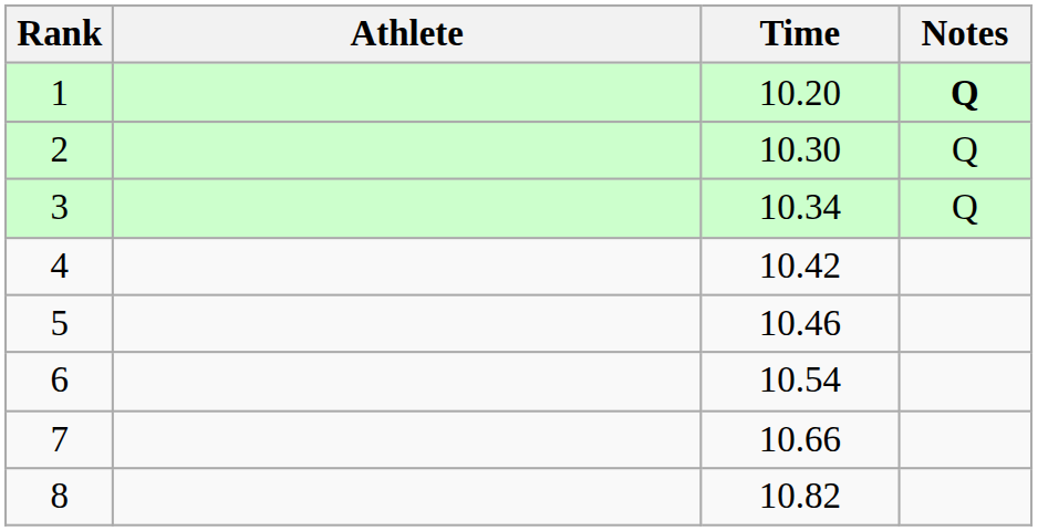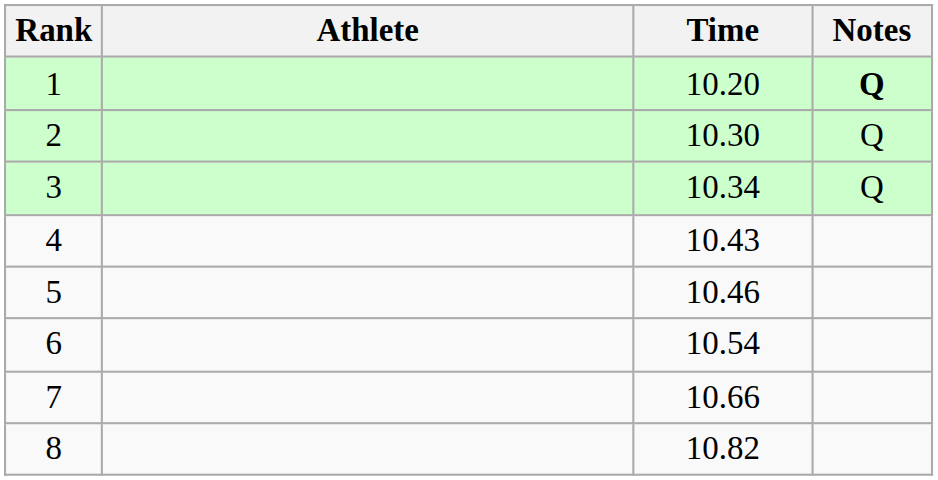 <table class="wikitable" style="text-align:center">
 <tr>
 <th width=40>Rank</th>
 <th width=250>Athlete</th>
 <th width=80>Time</th>
 <th width=50>Notes</th>
 </tr>
 <tr bgcolor=ccffcc>
 <td>1</td>
 <td align=left></td>
 <td>10.20</td>
 <td><strong>Q</strong></td>
 </tr>
 <tr bgcolor=ccffcc>
 <td>2</td>
 <td align=left></td>
 <td>10.30</td>
 <td>Q</td>
 </tr>
 <tr bgcolor=ccffcc>
 <td>3</td>
 <td align=left></td>
 <td>10.34</td>
 <td>Q</td>
 </tr>
 <tr>
 <td>4</td>
 <td align=left></td>
-<td>10.42</td>
+<td>10.43</td>
 <td></td>
 </tr>
 <tr>
 <td>5</td>
 <td align=left></td>
 <td>10.46</td>
 <td></td>
 </tr>
 <tr>
 <td>6</td>
 <td align=left></td>
 <td>10.54</td>
 <td></td>
 </tr>
 <tr>
 <td>7</td>
 <td align=left></td>
 <td>10.66</td>
 <td></td>
 </tr>
 <tr>
 <td>8</td>
 <td align=left></td>
 <td>10.82</td>
 <td></td>
 </tr>
 </table>
